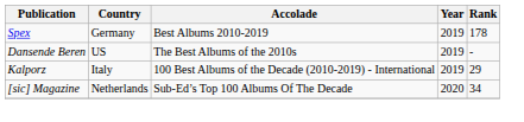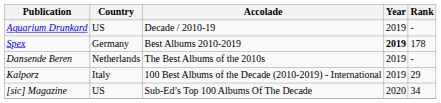 <table class="sortable wikitable">
 <tr>
 <th>Publication</th>
 <th>Country</th>
 <th>Accolade</th>
 <th>Year</th>
 <th>Rank</th>
 </tr>
 <tr>
+<td><em><a href='#'>Aquarium Drunkard</a></em></td>
+<td>US</td>
+<td>Decade / 2010-19</td>
+<td>2019</td>
+<td>-</td>
+</tr>
+<tr>
 <td><a href='#'><em>Spex</em></a></td>
 <td>Germany</td>
 <td>Best Albums 2010-2019</td>
-<td>2019</td>
+<td><strong>2019</strong></td>
 <td>178</td>
 </tr>
 <tr>
 <td><em>Dansende Beren</em></td>
-<td>US</td>
+<td>Netherlands</td>
 <td>The Best Albums of the 2010s</td>
 <td>2019</td>
 <td>-</td>
 </tr>
 <tr>
 <td><em>Kalporz</em></td>
 <td>Italy</td>
 <td>100 Best Albums of the Decade (2010-2019) - International</td>
 <td>2019</td>
 <td>29</td>
 </tr>
 <tr>
 <td><em>[sic] Magazine</em></td>
-<td>Netherlands</td>
+<td>US</td>
 <td>Sub-Ed’s Top 100 Albums Of The Decade</td>
 <td>2020</td>
 <td>34</td>
 </tr>
 <tr>
 </tr>
 </table>
